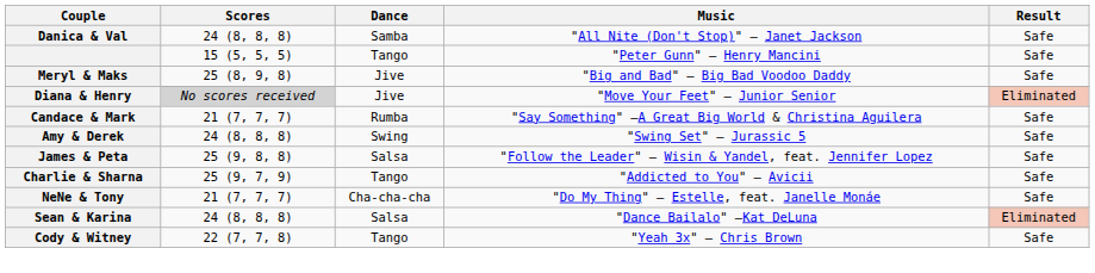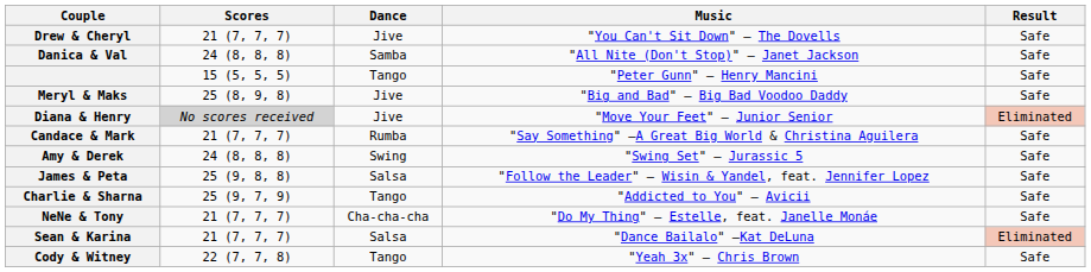 <table class="wikitable sortable" style="text-align:center; width:90%">
 <tr>
 <th scope="col">Couple</th>
 <th scope="col">Scores</th>
 <th scope="col" class="unsortable">Dance</th>
 <th scope="col" class="unsortable">Music</th>
 <th scope="col" class="unsortable">Result</th>
+</tr>
+<tr>
+<th scope="row">Drew & Cheryl</th>
+<td>21 (7, 7, 7)</td>
+<td>Jive</td>
+<td>"<a href='#'>You Can't Sit Down</a>" — <a href='#'>The Dovells</a></td>
+<td>Safe</td>
 </tr>
 <tr>
 <th scope="row">Danica & Val</th>
 <td>24 (8, 8, 8)</td>
 <td>Samba</td>
 <td>"<a href='#'>All Nite (Don't Stop)</a>" — <a href='#'>Janet Jackson</a></td>
 <td>Safe</td>
 </tr>
 <tr>
 <th scope="row"></th>
 <td>15 (5, 5, 5)</td>
 <td>Tango</td>
 <td>"<a href='#'>Peter Gunn</a>" — <a href='#'>Henry Mancini</a></td>
 <td>Safe</td>
 </tr>
 <tr>
 <th scope="row">Meryl & Maks</th>
 <td>25 (8, 9, 8)</td>
 <td>Jive</td>
 <td>"<a href='#'>Big and Bad</a>" — <a href='#'>Big Bad Voodoo Daddy</a></td>
 <td>Safe</td>
 </tr>
 <tr>
 <th scope="row">Diana & Henry</th>
 <td bgcolor="lightgray"><em>No scores received</em></td>
 <td>Jive</td>
 <td>"<a href='#'>Move Your Feet</a>" — <a href='#'>Junior Senior</a></td>
 <td bgcolor=f4c7b8>Eliminated</td>
 </tr>
 <tr>
 <th scope="row">Candace & Mark</th>
 <td>21 (7, 7, 7)</td>
 <td>Rumba</td>
 <td>"<a href='#'>Say Something</a>"  —<a href='#'>A Great Big World</a> & <a href='#'>Christina Aguilera</a></td>
 <td>Safe</td>
 </tr>
 <tr>
 <th scope="row">Amy & Derek</th>
 <td>24 (8, 8, 8)</td>
 <td>Swing</td>
 <td>"<a href='#'>Swing Set</a>" — <a href='#'>Jurassic 5</a></td>
 <td>Safe</td>
 </tr>
 <tr>
 <th scope="row">James & Peta</th>
 <td>25 (9, 8, 8)</td>
 <td>Salsa</td>
 <td>"<a href='#'>Follow the Leader</a>" — <a href='#'>Wisin & Yandel</a>, feat. <a href='#'>Jennifer Lopez</a></td>
 <td>Safe</td>
 </tr>
 <tr>
 <th scope="row">Charlie & Sharna</th>
 <td>25 (9, 7, 9)</td>
 <td>Tango</td>
 <td>"<a href='#'>Addicted to You</a>" — <a href='#'>Avicii</a></td>
 <td>Safe</td>
 </tr>
 <tr>
 <th scope="row">NeNe & Tony</th>
 <td>21 (7, 7, 7)</td>
 <td>Cha-cha-cha</td>
 <td>"<a href='#'>Do My Thing</a>" — <a href='#'>Estelle</a>, feat. <a href='#'>Janelle Monáe</a></td>
 <td>Safe</td>
 </tr>
 <tr>
 <th scope="row">Sean & Karina</th>
-<td>24 (8, 8, 8)</td>
+<td>21 (7, 7, 7)</td>
 <td>Salsa</td>
 <td>"<a href='#'>Dance Bailalo</a>"  —<a href='#'>Kat DeLuna</a></td>
 <td bgcolor=f4c7b8>Eliminated</td>
 </tr>
 <tr>
 <th scope="row">Cody & Witney</th>
 <td>22 (7, 7, 8)</td>
 <td>Tango</td>
 <td>"<a href='#'>Yeah 3x</a>" — <a href='#'>Chris Brown</a></td>
 <td>Safe</td>
 </tr>
 </table>
